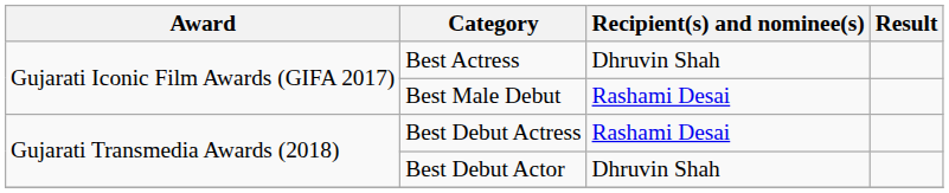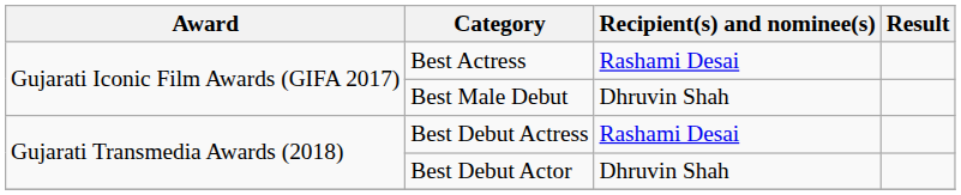 <table class="wikitable sortable">
 <tr>
 <th>Award</th>
 <th>Category</th>
 <th>Recipient(s) and nominee(s)</th>
 <th scope="col" class="unsortable">Result</th>
 </tr>
 <tr>
 <td rowspan="2">Gujarati Iconic Film Awards (GIFA 2017)</td>
 <td>Best Actress</td>
-<td>Dhruvin Shah</td>
+<td><a href='#'>Rashami Desai</a></td>
 <td></td>
 </tr>
 <tr>
 <td>Best Male Debut</td>
-<td><a href='#'>Rashami Desai</a></td>
+<td>Dhruvin Shah</td>
 <td></td>
 </tr>
 <tr>
 <td rowspan="2">Gujarati Transmedia Awards (2018)</td>
 <td>Best Debut Actress</td>
 <td><a href='#'>Rashami Desai</a></td>
 <td></td>
 </tr>
 <tr>
 <td>Best Debut Actor</td>
 <td>Dhruvin Shah</td>
 <td></td>
 </tr>
 <tr>
 </tr>
 </table>
